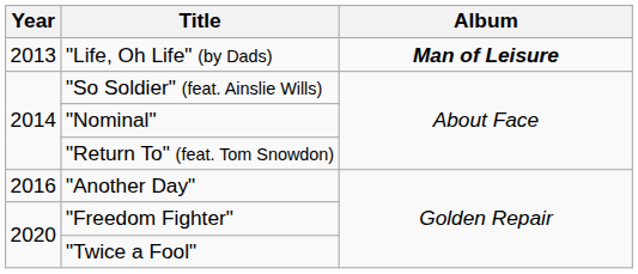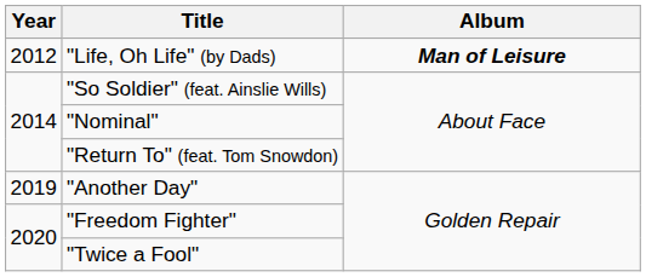 <table class="wikitable" style="text-align:center;">
 <tr>
 <th scope="col">Year</th>
 <th scope="col">Title</th>
 <th scope="col" width="220">Album</th>
 </tr>
 <tr>
-<td>2013</td>
+<td>2012</td>
 <td align="left">"Life, Oh Life" <small>(by Dads)</small></td>
 <td><strong><em>Man of Leisure</em></strong></td>
 </tr>
 <tr>
 <td rowspan="3">2014</td>
 <td align="left">"So Soldier" <small>(feat. Ainslie Wills)</small></td>
 <td rowspan="3"><em>About Face</em></td>
 </tr>
 <tr>
 <td align="left">"Nominal"</td>
 </tr>
 <tr>
 <td align="left">"Return To" <small>(feat. Tom Snowdon)</small></td>
 </tr>
 <tr>
-<td>2016</td>
+<td>2019</td>
 <td align="left">"Another Day"</td>
 <td rowspan="3"><em>Golden Repair</em></td>
 </tr>
 <tr>
 <td rowspan="2">2020</td>
 <td align="left">"Freedom Fighter"</td>
 </tr>
 <tr>
 <td align="left">"Twice a Fool"</td>
 </tr>
 </table>
